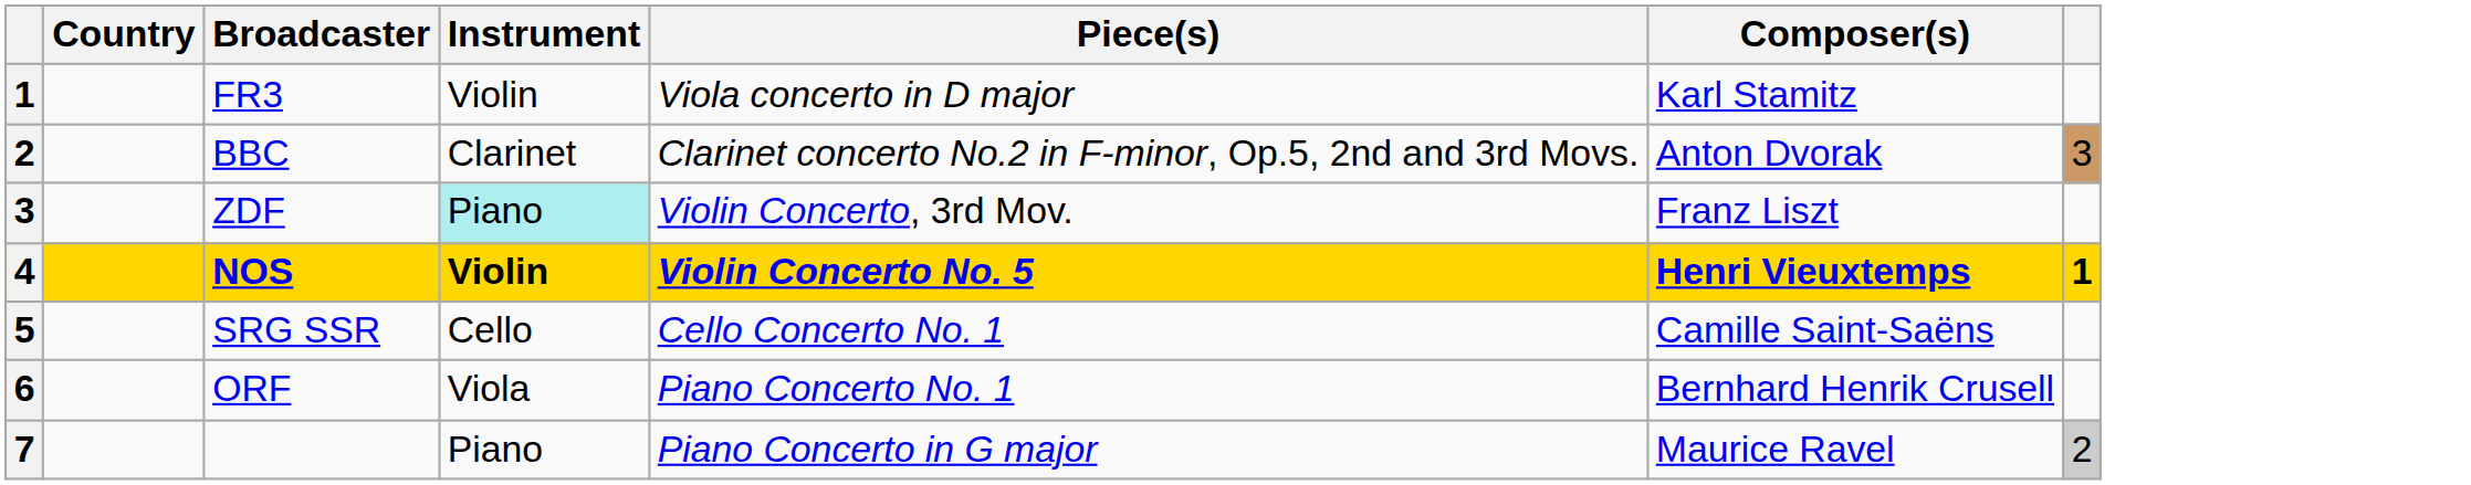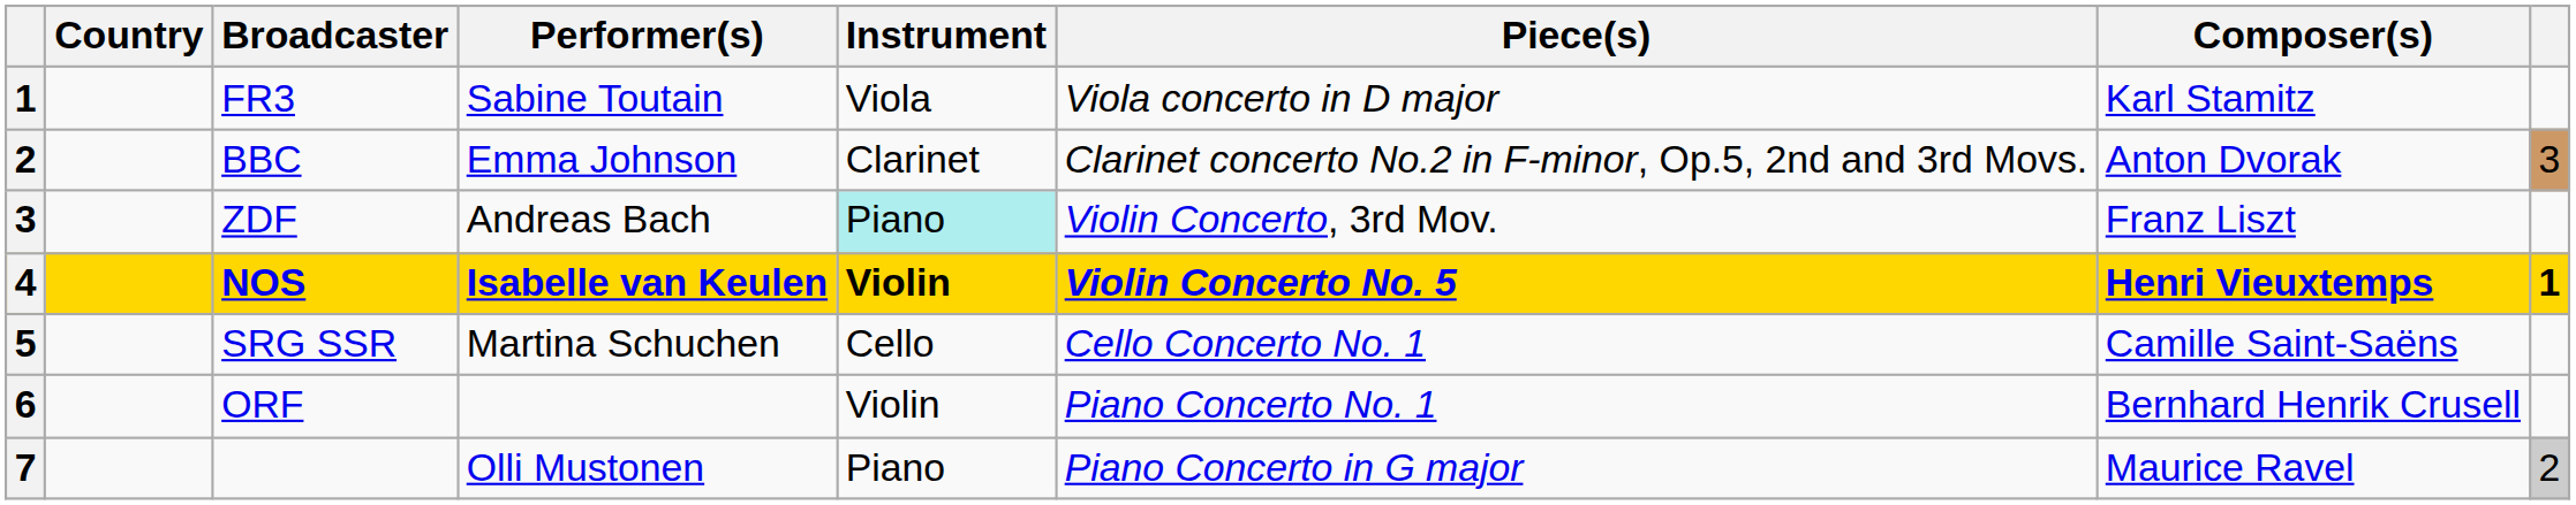 <table class="wikitable sortable plainrowheaders">
 <tr>
 <th scope="col"></th>
 <th scope="col">Country</th>
 <th scope="col">Broadcaster</th>
+<th scope="col">Performer(s)</th>
 <th scope="col">Instrument</th>
 <th scope="col">Piece(s)</th>
 <th scope="col">Composer(s)</th>
 <th scope="col"></th>
 </tr>
 <tr>
 <th scope="row" style="text-align:center;">1</th>
 <td></td>
 <td><a href='#'>FR3</a></td>
-<td>Violin</td>
+<td><a href='#'>Sabine Toutain</a></td>
+<td>Viola</td>
 <td><em>Viola concerto in D major</em></td>
 <td><a href='#'>Karl Stamitz</a></td>
 <td></td>
 </tr>
 <tr>
 <th scope="row" style="text-align:center;">2</th>
 <td></td>
 <td><a href='#'>BBC</a></td>
+<td><a href='#'>Emma Johnson</a></td>
 <td>Clarinet</td>
 <td><em>Clarinet concerto No.2 in F-minor</em>, Op.5, 2nd and 3rd Movs.</td>
 <td><a href='#'>Anton Dvorak</a></td>
 <td style="text-align:center; background-color:#C96;">3</td>
 </tr>
 <tr>
 <th scope="row" style="text-align:center;">3</th>
 <td></td>
 <td><a href='#'>ZDF</a></td>
+<td>Andreas Bach</td>
 <td style="background: paleturquoise;">Piano</td>
 <td><em><a href='#'>Violin Concerto</a></em>, 3rd Mov.</td>
 <td><a href='#'>Franz Liszt</a></td>
 <td></td>
 </tr>
 <tr style="font-weight:bold; background:gold;">
 <th scope="row" style="text-align:center;">4</th>
 <td></td>
 <td><a href='#'>NOS</a></td>
+<td><a href='#'>Isabelle van Keulen</a></td>
 <td>Violin</td>
 <td><em><a href='#'>Violin Concerto No. 5</a></em></td>
 <td><a href='#'>Henri Vieuxtemps</a></td>
 <td style="text-align:center;">1</td>
 </tr>
 <tr>
 <th scope="row" style="text-align:center;">5</th>
 <td></td>
 <td><a href='#'>SRG SSR</a></td>
+<td>Martina Schuchen</td>
 <td>Cello</td>
 <td><em><a href='#'>Cello Concerto No. 1</a></em></td>
 <td><a href='#'>Camille Saint-Saëns</a></td>
 <td></td>
 </tr>
 <tr>
 <th scope="row" style="text-align:center;">6</th>
 <td></td>
 <td><a href='#'>ORF</a></td>
-<td>Viola</td>
+<td></td>
+<td>Violin</td>
 <td><em><a href='#'>Piano Concerto No. 1</a></em></td>
 <td><a href='#'>Bernhard Henrik Crusell</a></td>
 <td></td>
 </tr>
 <tr>
 <th scope="row" style="text-align:center;">7</th>
 <td></td>
 <td></td>
+<td><a href='#'>Olli Mustonen</a></td>
 <td>Piano</td>
 <td><em><a href='#'>Piano Concerto in G major</a></em></td>
 <td><a href='#'>Maurice Ravel</a></td>
 <td style="text-align:center; background-color:#CCC;">2</td>
 </tr>
 </table>
